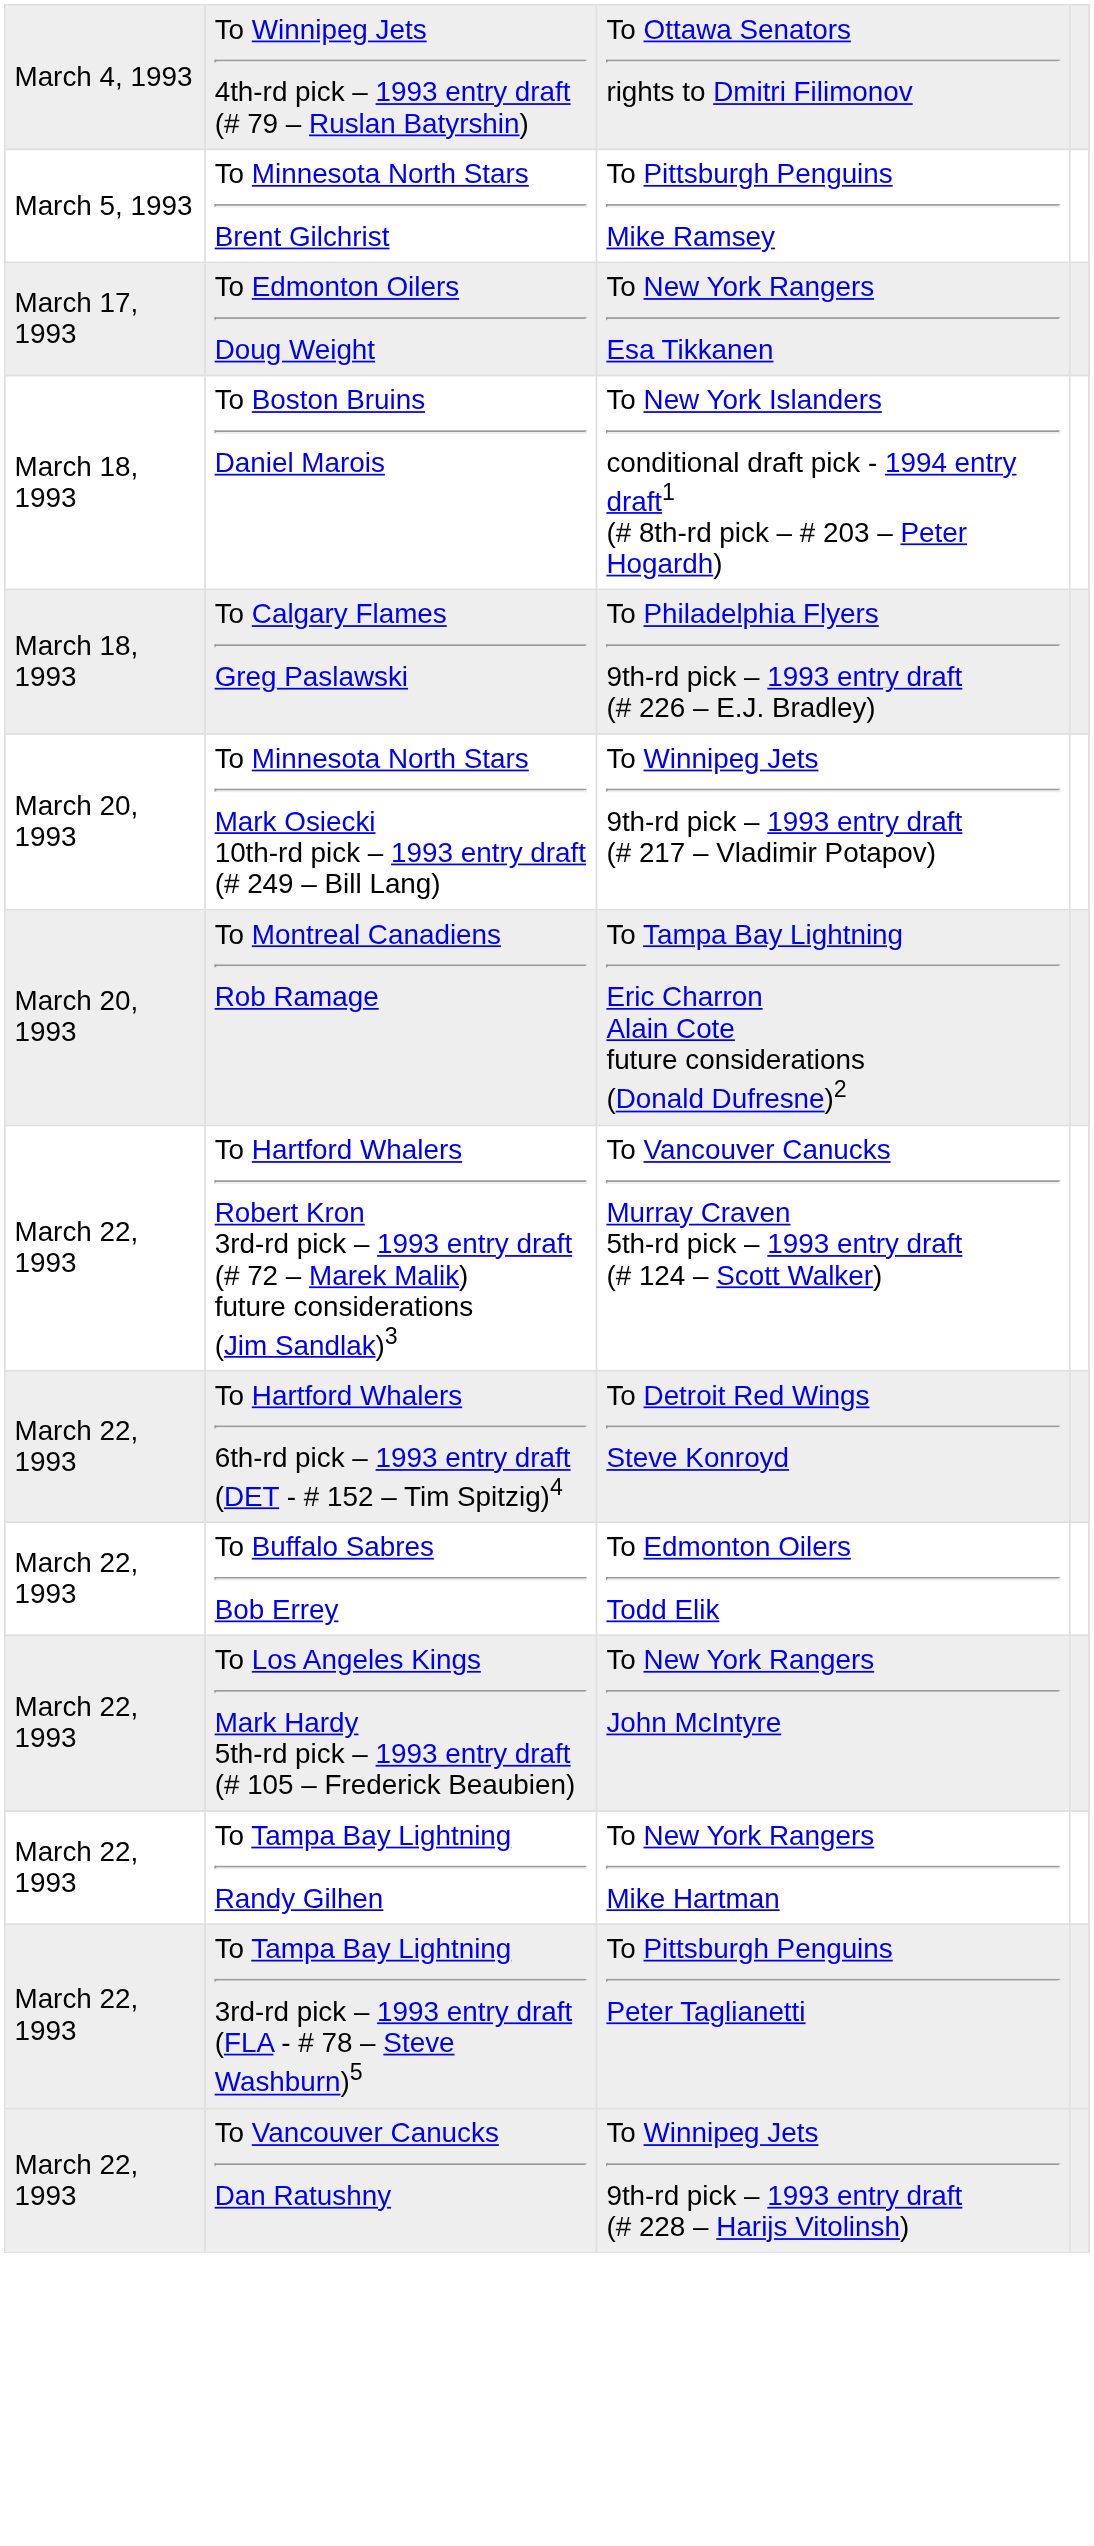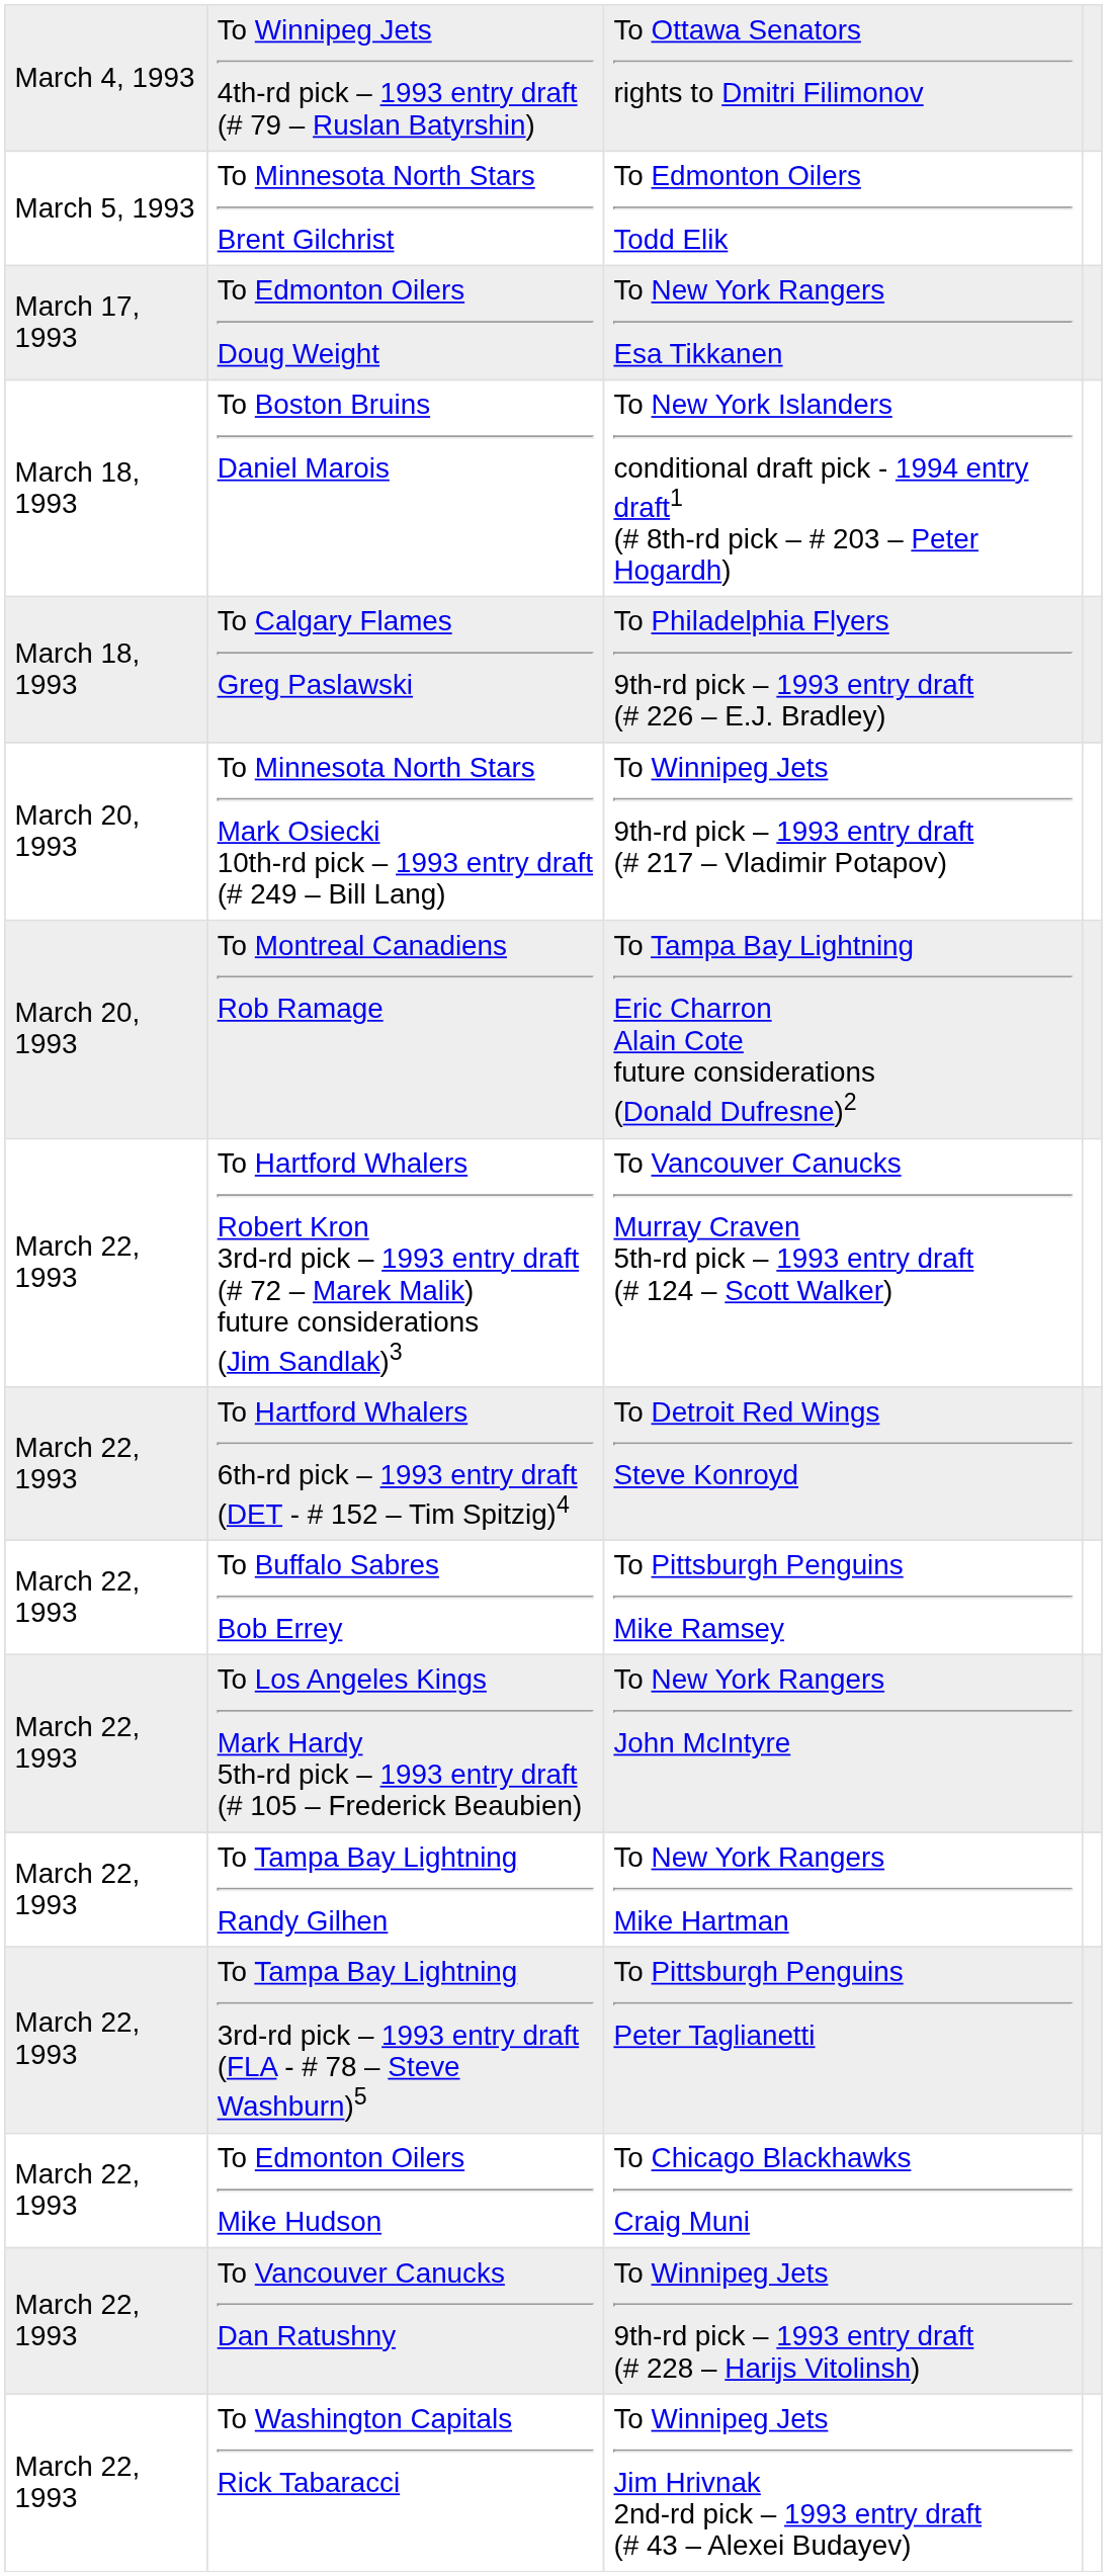 <table border=1 style="border-collapse:collapse" bordercolor="#DFDFDF"  cellpadding="5">
 <tr bgcolor="#eeeeee">
 <td>March 4, 1993</td>
 <td valign="top">To <a href='#'>Winnipeg Jets</a><hr>4th-rd pick – <a href='#'>1993 entry draft</a><br>(# 79 – <a href='#'>Ruslan Batyrshin</a>)</td>
 <td valign="top">To <a href='#'>Ottawa Senators</a><hr>rights to <a href='#'>Dmitri Filimonov</a></td>
 <td></td>
 </tr>
 <tr>
 <td>March 5, 1993</td>
 <td valign="top">To <a href='#'>Minnesota North Stars</a><hr><a href='#'>Brent Gilchrist</a></td>
-<td valign="top">To <a href='#'>Pittsburgh Penguins</a><hr><a href='#'>Mike Ramsey</a></td>
+<td valign="top">To <a href='#'>Edmonton Oilers</a><hr><a href='#'>Todd Elik</a></td>
 <td></td>
 </tr>
 <tr bgcolor="#eeeeee">
 <td>March 17, 1993</td>
 <td valign="top">To <a href='#'>Edmonton Oilers</a><hr><a href='#'>Doug Weight</a></td>
 <td valign="top">To <a href='#'>New York Rangers</a><hr><a href='#'>Esa Tikkanen</a></td>
 <td></td>
 </tr>
 <tr>
 <td>March 18, 1993</td>
 <td valign="top">To <a href='#'>Boston Bruins</a><hr><a href='#'>Daniel Marois</a></td>
 <td valign="top">To <a href='#'>New York Islanders</a><hr>conditional draft pick - <a href='#'>1994 entry draft</a><sup>1</sup><br>(# 8th-rd pick – # 203 – <a href='#'>Peter Hogardh</a>)</td>
 <td></td>
 </tr>
 <tr bgcolor="#eeeeee">
 <td>March 18, 1993</td>
 <td valign="top">To <a href='#'>Calgary Flames</a><hr><a href='#'>Greg Paslawski</a></td>
 <td valign="top">To <a href='#'>Philadelphia Flyers</a><hr>9th-rd pick – <a href='#'>1993 entry draft</a><br>(# 226 – E.J. Bradley)</td>
 <td></td>
 </tr>
 <tr>
 <td>March 20, 1993</td>
 <td valign="top">To <a href='#'>Minnesota North Stars</a><hr><a href='#'>Mark Osiecki</a><br>10th-rd pick – <a href='#'>1993 entry draft</a><br>(# 249 – Bill Lang)</td>
 <td valign="top">To <a href='#'>Winnipeg Jets</a><hr>9th-rd pick – <a href='#'>1993 entry draft</a><br>(# 217 – Vladimir Potapov)</td>
 <td></td>
 </tr>
 <tr bgcolor="#eeeeee">
 <td>March 20, 1993</td>
 <td valign="top">To <a href='#'>Montreal Canadiens</a><hr><a href='#'>Rob Ramage</a></td>
 <td valign="top">To <a href='#'>Tampa Bay Lightning</a><hr><a href='#'>Eric Charron</a><br><a href='#'>Alain Cote</a><br>future considerations<br>(<a href='#'>Donald Dufresne</a>)<sup>2</sup></td>
 <td></td>
 </tr>
 <tr>
 <td>March 22, 1993</td>
 <td valign="top">To <a href='#'>Hartford Whalers</a><hr><a href='#'>Robert Kron</a><br>3rd-rd pick – <a href='#'>1993 entry draft</a><br>(# 72 – <a href='#'>Marek Malik</a>)<br>future considerations<br>(<a href='#'>Jim Sandlak</a>)<sup>3</sup></td>
 <td valign="top">To <a href='#'>Vancouver Canucks</a><hr><a href='#'>Murray Craven</a><br>5th-rd pick – <a href='#'>1993 entry draft</a><br>(# 124 – <a href='#'>Scott Walker</a>)</td>
 <td></td>
 </tr>
 <tr bgcolor="#eeeeee">
 <td>March 22, 1993</td>
 <td valign="top">To <a href='#'>Hartford Whalers</a><hr>6th-rd pick – <a href='#'>1993 entry draft</a><br>(<a href='#'>DET</a> - # 152 – Tim Spitzig)<sup>4</sup></td>
 <td valign="top">To <a href='#'>Detroit Red Wings</a><hr><a href='#'>Steve Konroyd</a></td>
 <td></td>
 </tr>
 <tr>
 <td>March 22, 1993</td>
 <td valign="top">To <a href='#'>Buffalo Sabres</a><hr><a href='#'>Bob Errey</a></td>
-<td valign="top">To <a href='#'>Edmonton Oilers</a><hr><a href='#'>Todd Elik</a></td>
+<td valign="top">To <a href='#'>Pittsburgh Penguins</a><hr><a href='#'>Mike Ramsey</a></td>
 <td></td>
 </tr>
 <tr bgcolor="#eeeeee">
 <td>March 22, 1993</td>
 <td valign="top">To <a href='#'>Los Angeles Kings</a><hr><a href='#'>Mark Hardy</a><br>5th-rd pick – <a href='#'>1993 entry draft</a><br>(# 105 – Frederick Beaubien)</td>
 <td valign="top">To <a href='#'>New York Rangers</a><hr><a href='#'>John McIntyre</a></td>
 <td></td>
 </tr>
 <tr>
 <td>March 22, 1993</td>
 <td valign="top">To <a href='#'>Tampa Bay Lightning</a><hr><a href='#'>Randy Gilhen</a></td>
 <td valign="top">To <a href='#'>New York Rangers</a><hr><a href='#'>Mike Hartman</a></td>
 <td></td>
 </tr>
 <tr bgcolor="#eeeeee">
 <td>March 22, 1993</td>
 <td valign="top">To <a href='#'>Tampa Bay Lightning</a><hr>3rd-rd pick – <a href='#'>1993 entry draft</a><br>(<a href='#'>FLA</a> - # 78 – <a href='#'>Steve Washburn</a>)<sup>5</sup></td>
 <td valign="top">To <a href='#'>Pittsburgh Penguins</a><hr><a href='#'>Peter Taglianetti</a></td>
 <td></td>
 </tr>
+<tr>
+<td>March 22, 1993</td>
+<td valign="top">To <a href='#'>Edmonton Oilers</a><hr><a href='#'>Mike Hudson</a></td>
+<td valign="top">To <a href='#'>Chicago Blackhawks</a><hr><a href='#'>Craig Muni</a></td>
+<td></td>
+</tr>
 <tr bgcolor="#eeeeee">
 <td>March 22, 1993</td>
 <td valign="top">To <a href='#'>Vancouver Canucks</a><hr><a href='#'>Dan Ratushny</a></td>
 <td valign="top">To <a href='#'>Winnipeg Jets</a><hr>9th-rd pick – <a href='#'>1993 entry draft</a><br>(# 228 – <a href='#'>Harijs Vitolinsh</a>)</td>
 <td></td>
 </tr>
+<tr>
+<td>March 22, 1993</td>
+<td valign="top">To <a href='#'>Washington Capitals</a><hr><a href='#'>Rick Tabaracci</a></td>
+<td valign="top">To <a href='#'>Winnipeg Jets</a><hr><a href='#'>Jim Hrivnak</a><br>2nd-rd pick – <a href='#'>1993 entry draft</a><br>(# 43 – Alexei Budayev)</td>
+<td></td>
+</tr>
 </table>
